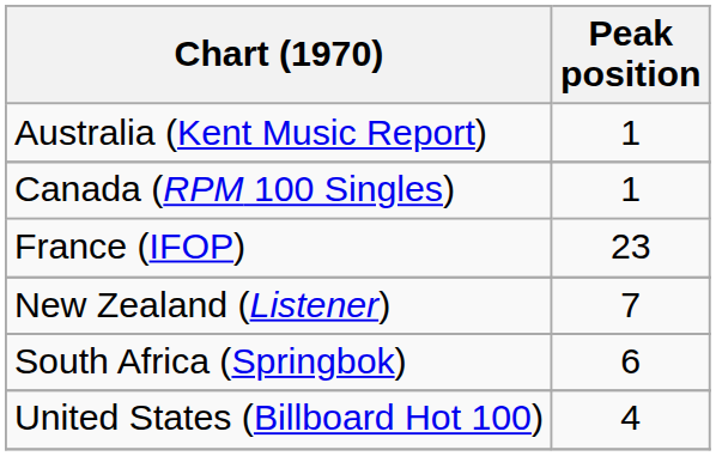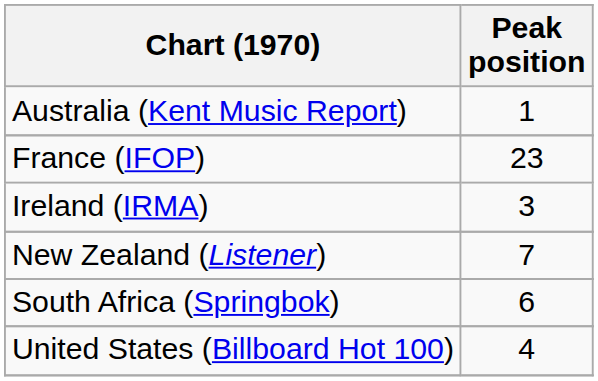 <table class="wikitable sortable">
 <tr>
 <th>Chart (1970)</th>
 <th>Peak<br>position</th>
 </tr>
 <tr>
 <td>Australia (<a href='#'>Kent Music Report</a>)</td>
 <td style="text-align:center;">1</td>
 </tr>
 <tr>
 </tr>
 <tr>
 </tr>
 <tr>
-<td>Canada (<a href='#'><em>RPM</em> 100 Singles</a>)</td>
-<td style="text-align:center;">1</td>
+<td>France (<a href='#'>IFOP</a>)</td>
+<td style="text-align:center;">23</td>
 </tr>
 <tr>
-<td>France (<a href='#'>IFOP</a>)</td>
-<td style="text-align:center;">23</td>
+<td>Ireland (<a href='#'>IRMA</a>)</td>
+<td style="text-align:center;">3</td>
 </tr>
 <tr>
 </tr>
 <tr>
 <td>New Zealand (<em><a href='#'>Listener</a></em>)</td>
 <td style="text-align:center;">7</td>
 </tr>
 <tr>
 </tr>
 <tr>
 <td>South Africa (<a href='#'>Springbok</a>)</td>
 <td align="center">6</td>
 </tr>
 <tr>
 </tr>
 <tr>
 </tr>
 <tr>
 <td>United States (<a href='#'>Billboard Hot 100</a>)</td>
 <td style="text-align:center;">4</td>
 </tr>
 <tr>
 </tr>
 </table>
